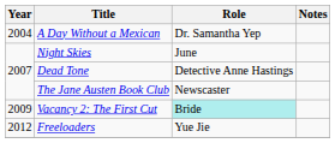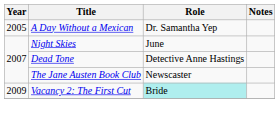 <table class="wikitable sortable">
 <tr>
 <th>Year</th>
 <th>Title</th>
 <th>Role</th>
 <th>Notes</th>
 </tr>
 <tr>
-<td>2004</td>
+<td>2005</td>
 <td><em><a href='#'>A Day Without a Mexican</a></em></td>
 <td>Dr. Samantha Yep</td>
 <td></td>
 </tr>
 <tr>
 <td rowspan="3">2007</td>
 <td><em><a href='#'>Night Skies</a></em></td>
 <td>June</td>
 <td></td>
 </tr>
 <tr>
 <td><em><a href='#'>Dead Tone</a></em></td>
 <td>Detective Anne Hastings</td>
 <td></td>
 </tr>
 <tr>
 <td><em><a href='#'>The Jane Austen Book Club</a></em></td>
 <td>Newscaster</td>
 <td></td>
 </tr>
 <tr>
 <td>2009</td>
 <td><em><a href='#'>Vacancy 2: The First Cut</a></em></td>
 <td style="background: paleturquoise;">Bride</td>
 <td></td>
 </tr>
 <tr>
-<td>2012</td>
-<td><em><a href='#'>Freeloaders</a></em></td>
-<td>Yue Jie</td>
-<td></td>
-</tr>
-<tr>
 </tr>
 </table>
